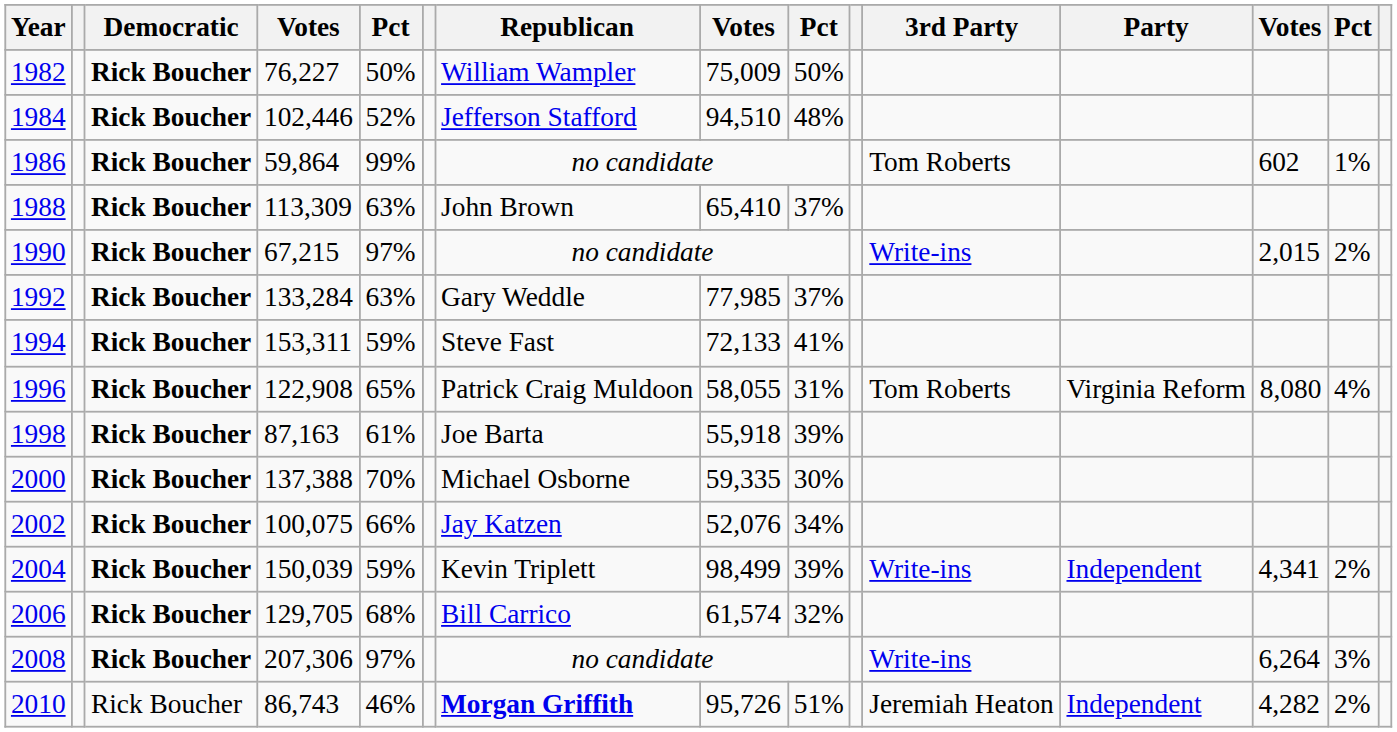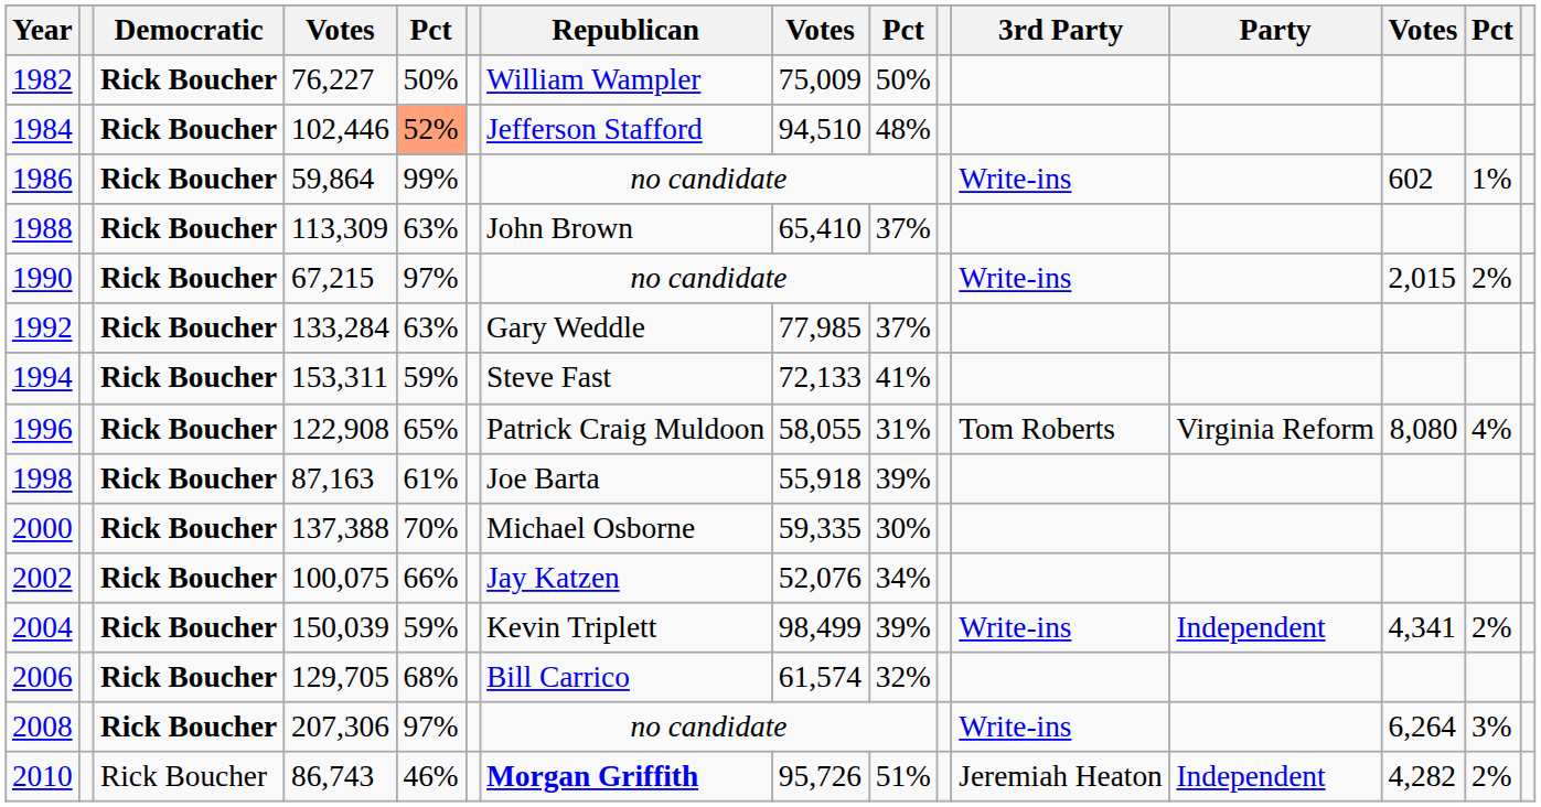 <table class="wikitable" style="margin:0.5em ; font-size:95%">
 <tr>
 <th>Year</th>
 <th></th>
 <th>Democratic</th>
 <th>Votes</th>
 <th>Pct</th>
 <th></th>
 <th>Republican</th>
 <th>Votes</th>
 <th>Pct</th>
 <th></th>
 <th>3rd Party</th>
 <th>Party</th>
 <th>Votes</th>
 <th>Pct</th>
 <th></th>
 </tr>
 <tr>
 <td><a href='#'>1982</a></td>
 <td></td>
 <td><strong>Rick Boucher</strong></td>
 <td>76,227</td>
 <td>50%</td>
 <td></td>
 <td><a href='#'>William Wampler</a></td>
 <td>75,009</td>
 <td>50%</td>
 <td></td>
 <td></td>
 <td></td>
 <td></td>
 <td></td>
 <td></td>
 </tr>
 <tr>
 <td><a href='#'>1984</a></td>
 <td></td>
 <td><strong>Rick Boucher</strong></td>
 <td>102,446</td>
-<td>52%</td>
+<td style="background: lightsalmon;">52%</td>
 <td></td>
 <td><a href='#'>Jefferson Stafford</a></td>
 <td>94,510</td>
 <td>48%</td>
 <td></td>
 <td></td>
 <td></td>
 <td></td>
 <td></td>
 <td></td>
 </tr>
 <tr>
 <td><a href='#'>1986</a></td>
 <td></td>
 <td><strong>Rick Boucher</strong></td>
 <td>59,864</td>
 <td>99%</td>
 <td></td>
 <td colspan=3 align=center><em>no candidate</em></td>
 <td></td>
-<td>Tom Roberts</td>
+<td><a href='#'>Write-ins</a></td>
 <td></td>
 <td>602</td>
 <td>1%</td>
 <td></td>
 </tr>
 <tr>
 <td><a href='#'>1988</a></td>
 <td></td>
 <td><strong>Rick Boucher</strong></td>
 <td>113,309</td>
 <td>63%</td>
 <td></td>
 <td>John Brown</td>
 <td>65,410</td>
 <td>37%</td>
 <td></td>
 <td></td>
 <td></td>
 <td></td>
 <td></td>
 <td></td>
 </tr>
 <tr>
 <td><a href='#'>1990</a></td>
 <td></td>
 <td><strong>Rick Boucher</strong></td>
 <td>67,215</td>
 <td>97%</td>
 <td></td>
 <td colspan=3 align=center><em>no candidate</em></td>
 <td></td>
 <td><a href='#'>Write-ins</a></td>
 <td></td>
 <td>2,015</td>
 <td>2%</td>
 <td></td>
 </tr>
 <tr>
 <td><a href='#'>1992</a></td>
 <td></td>
 <td><strong>Rick Boucher</strong></td>
 <td>133,284</td>
 <td>63%</td>
 <td></td>
 <td>Gary Weddle</td>
 <td>77,985</td>
 <td>37%</td>
 <td></td>
 <td></td>
 <td></td>
 <td></td>
 <td></td>
 <td></td>
 </tr>
 <tr>
 <td><a href='#'>1994</a></td>
 <td></td>
 <td><strong>Rick Boucher</strong></td>
 <td>153,311</td>
 <td>59%</td>
 <td></td>
 <td>Steve Fast</td>
 <td>72,133</td>
 <td>41%</td>
 <td></td>
 <td></td>
 <td></td>
 <td></td>
 <td></td>
 <td></td>
 </tr>
 <tr>
 <td><a href='#'>1996</a></td>
 <td></td>
 <td><strong>Rick Boucher</strong></td>
 <td>122,908</td>
 <td>65%</td>
 <td></td>
 <td>Patrick Craig Muldoon</td>
 <td>58,055</td>
 <td>31%</td>
 <td></td>
 <td>Tom Roberts</td>
 <td>Virginia Reform</td>
 <td style="text-align:right;">8,080</td>
 <td>4%</td>
 <td></td>
 </tr>
 <tr>
 <td><a href='#'>1998</a></td>
 <td></td>
 <td><strong>Rick Boucher</strong></td>
 <td>87,163</td>
 <td>61%</td>
 <td></td>
 <td>Joe Barta</td>
 <td>55,918</td>
 <td>39%</td>
 <td></td>
 <td></td>
 <td></td>
 <td></td>
 <td></td>
 <td></td>
 </tr>
 <tr>
 <td><a href='#'>2000</a></td>
 <td></td>
 <td><strong>Rick Boucher</strong></td>
 <td>137,388</td>
 <td>70%</td>
 <td></td>
 <td>Michael Osborne</td>
 <td>59,335</td>
 <td>30%</td>
 <td></td>
 <td></td>
 <td></td>
 <td></td>
 <td></td>
 <td></td>
 </tr>
 <tr>
 <td><a href='#'>2002</a></td>
 <td></td>
 <td><strong>Rick Boucher</strong></td>
 <td>100,075</td>
 <td>66%</td>
 <td></td>
 <td><a href='#'>Jay Katzen</a></td>
 <td>52,076</td>
 <td>34%</td>
 <td></td>
 <td></td>
 <td></td>
 <td></td>
 <td></td>
 <td></td>
 </tr>
 <tr>
 <td><a href='#'>2004</a></td>
 <td></td>
 <td><strong>Rick Boucher</strong></td>
 <td>150,039</td>
 <td>59%</td>
 <td></td>
 <td>Kevin Triplett</td>
 <td>98,499</td>
 <td>39%</td>
 <td></td>
 <td><a href='#'>Write-ins</a></td>
 <td><a href='#'>Independent</a></td>
 <td>4,341</td>
 <td>2%</td>
 <td></td>
 </tr>
 <tr>
 <td><a href='#'>2006</a></td>
 <td></td>
 <td><strong>Rick Boucher</strong></td>
 <td>129,705</td>
 <td>68%</td>
 <td></td>
 <td><a href='#'>Bill Carrico</a></td>
 <td>61,574</td>
 <td>32%</td>
 <td></td>
 <td></td>
 <td></td>
 <td></td>
 <td></td>
 <td></td>
 </tr>
 <tr>
 <td><a href='#'>2008</a></td>
 <td></td>
 <td><strong>Rick Boucher</strong></td>
 <td>207,306</td>
 <td>97%</td>
 <td></td>
 <td colspan=3 align=center><em>no candidate</em></td>
 <td></td>
 <td><a href='#'>Write-ins</a></td>
 <td></td>
 <td>6,264</td>
 <td>3%</td>
 <td></td>
 </tr>
 <tr>
 <td><a href='#'>2010</a></td>
 <td></td>
 <td>Rick Boucher</td>
 <td>86,743</td>
 <td>46%</td>
 <td></td>
 <td><strong><a href='#'>Morgan Griffith</a></strong></td>
 <td>95,726</td>
 <td>51%</td>
 <td></td>
 <td>Jeremiah Heaton</td>
 <td><a href='#'>Independent</a></td>
 <td>4,282</td>
 <td>2%</td>
 <td></td>
 </tr>
 </table>
